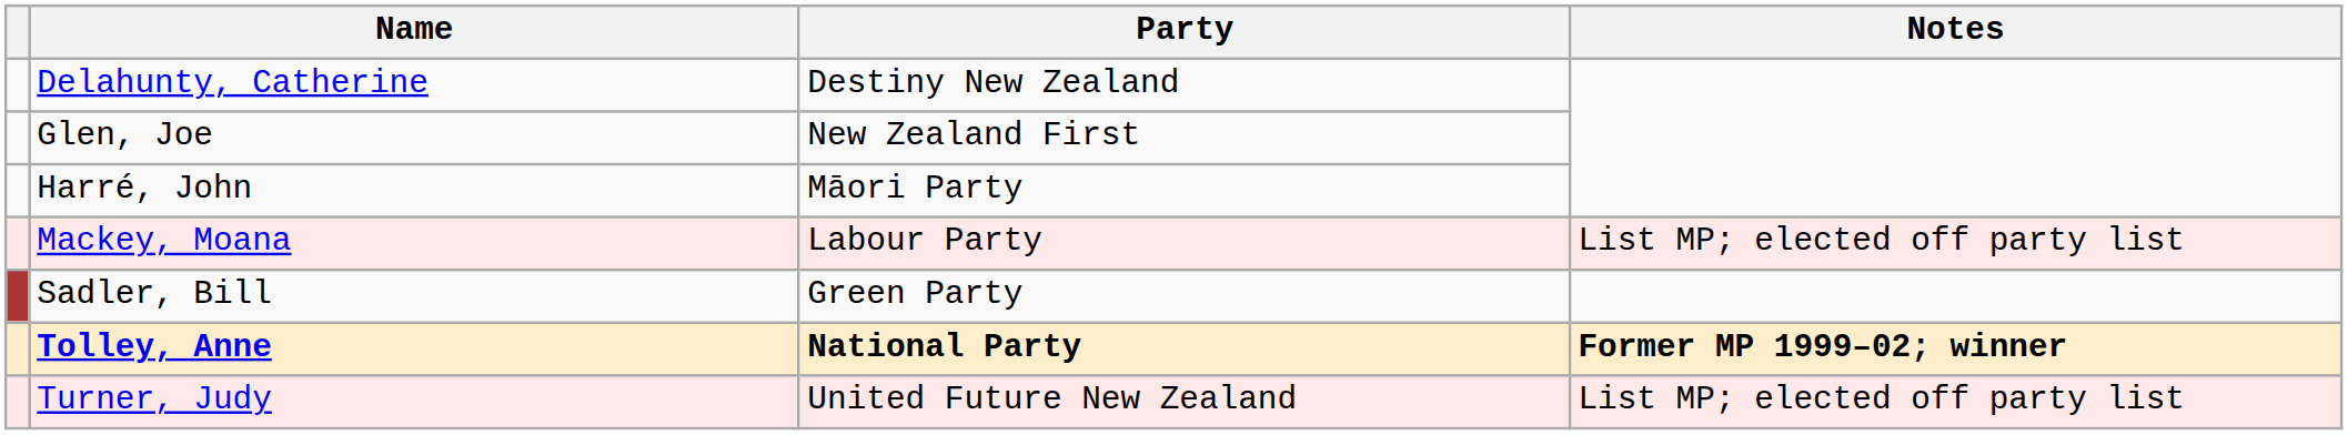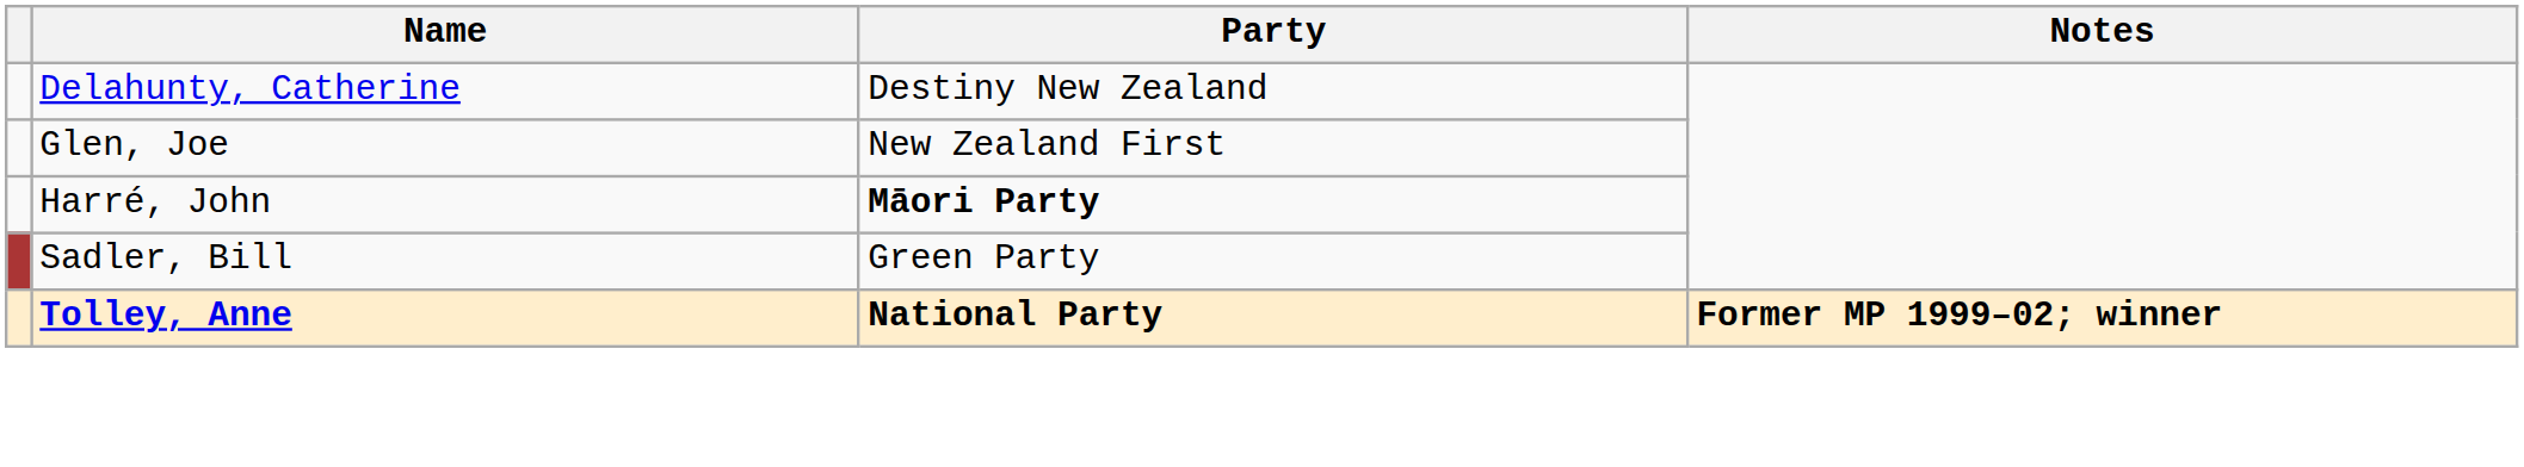 <table class="wikitable" width="70%" style="font-size:95%;">
 <tr>
 <th width=1%></th>
 <th width=33%>Name</th>
 <th width=33%>Party</th>
 <th width=33%>Notes</th>
 </tr>
 <tr -->
 <td bgcolor=></td>
 <td><a href='#'>Delahunty, Catherine</a></td>
 <td>Destiny New Zealand</td>
 </tr>
 <tr -->
 <td bgcolor=></td>
 <td>Glen, Joe</td>
 <td>New Zealand First</td>
 </tr>
 <tr -->
 <td bgcolor=></td>
 <td>Harré, John</td>
-<td>Māori Party</td>
-</tr>
-<tr ---- bgcolor=#FFE8E8>
-<td bgcolor=></td>
-<td><a href='#'>Mackey, Moana</a></td>
-<td>Labour Party</td>
-<td>List MP; elected off party list</td>
+<td><strong>Māori Party</strong></td>
 </tr>
 <tr -->
 <td bgcolor=#aa3535></td>
 <td>Sadler, Bill</td>
 <td>Green Party</td>
 </tr>
 <tr ---- bgcolor=#FFEECC>
 <td bgcolor=></td>
 <td><strong><a href='#'>Tolley, Anne</a></strong></td>
 <td><strong>National Party</strong></td>
 <td><strong>Former MP 1999–02; winner</strong></td>
 </tr>
-<tr ---- bgcolor=#FFE8E8>
-<td bgcolor=></td>
-<td><a href='#'>Turner, Judy</a></td>
-<td>United Future New Zealand</td>
-<td>List MP; elected off party list</td>
-</tr>
 </table>
